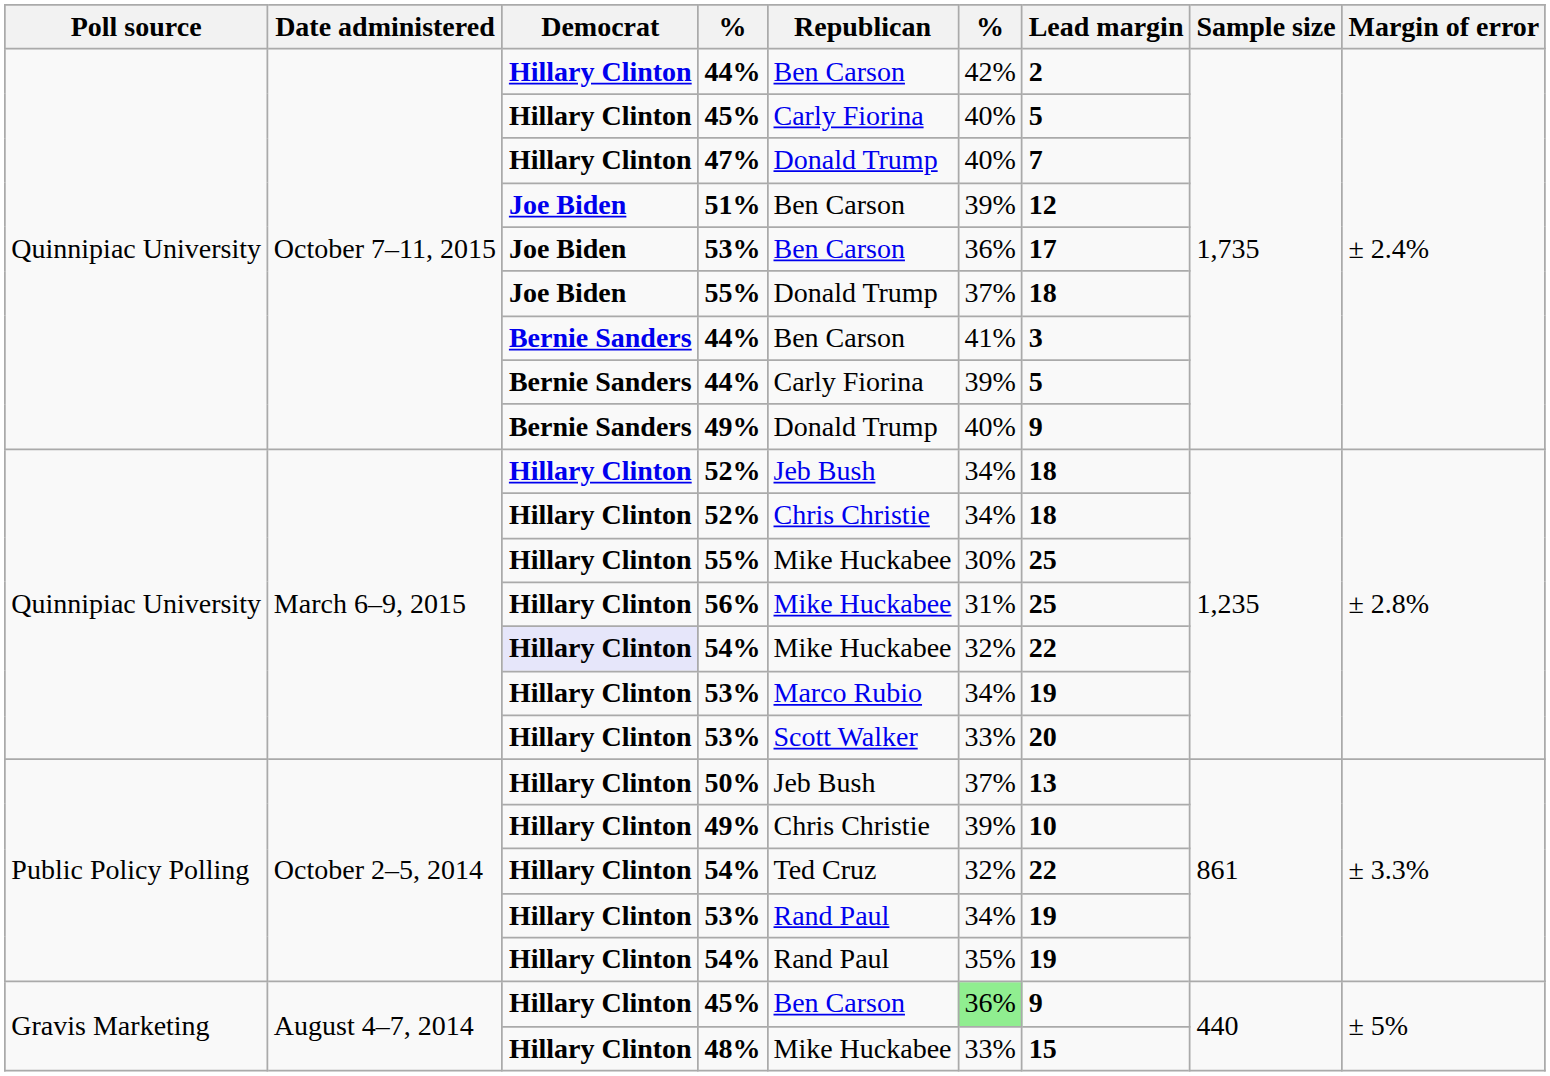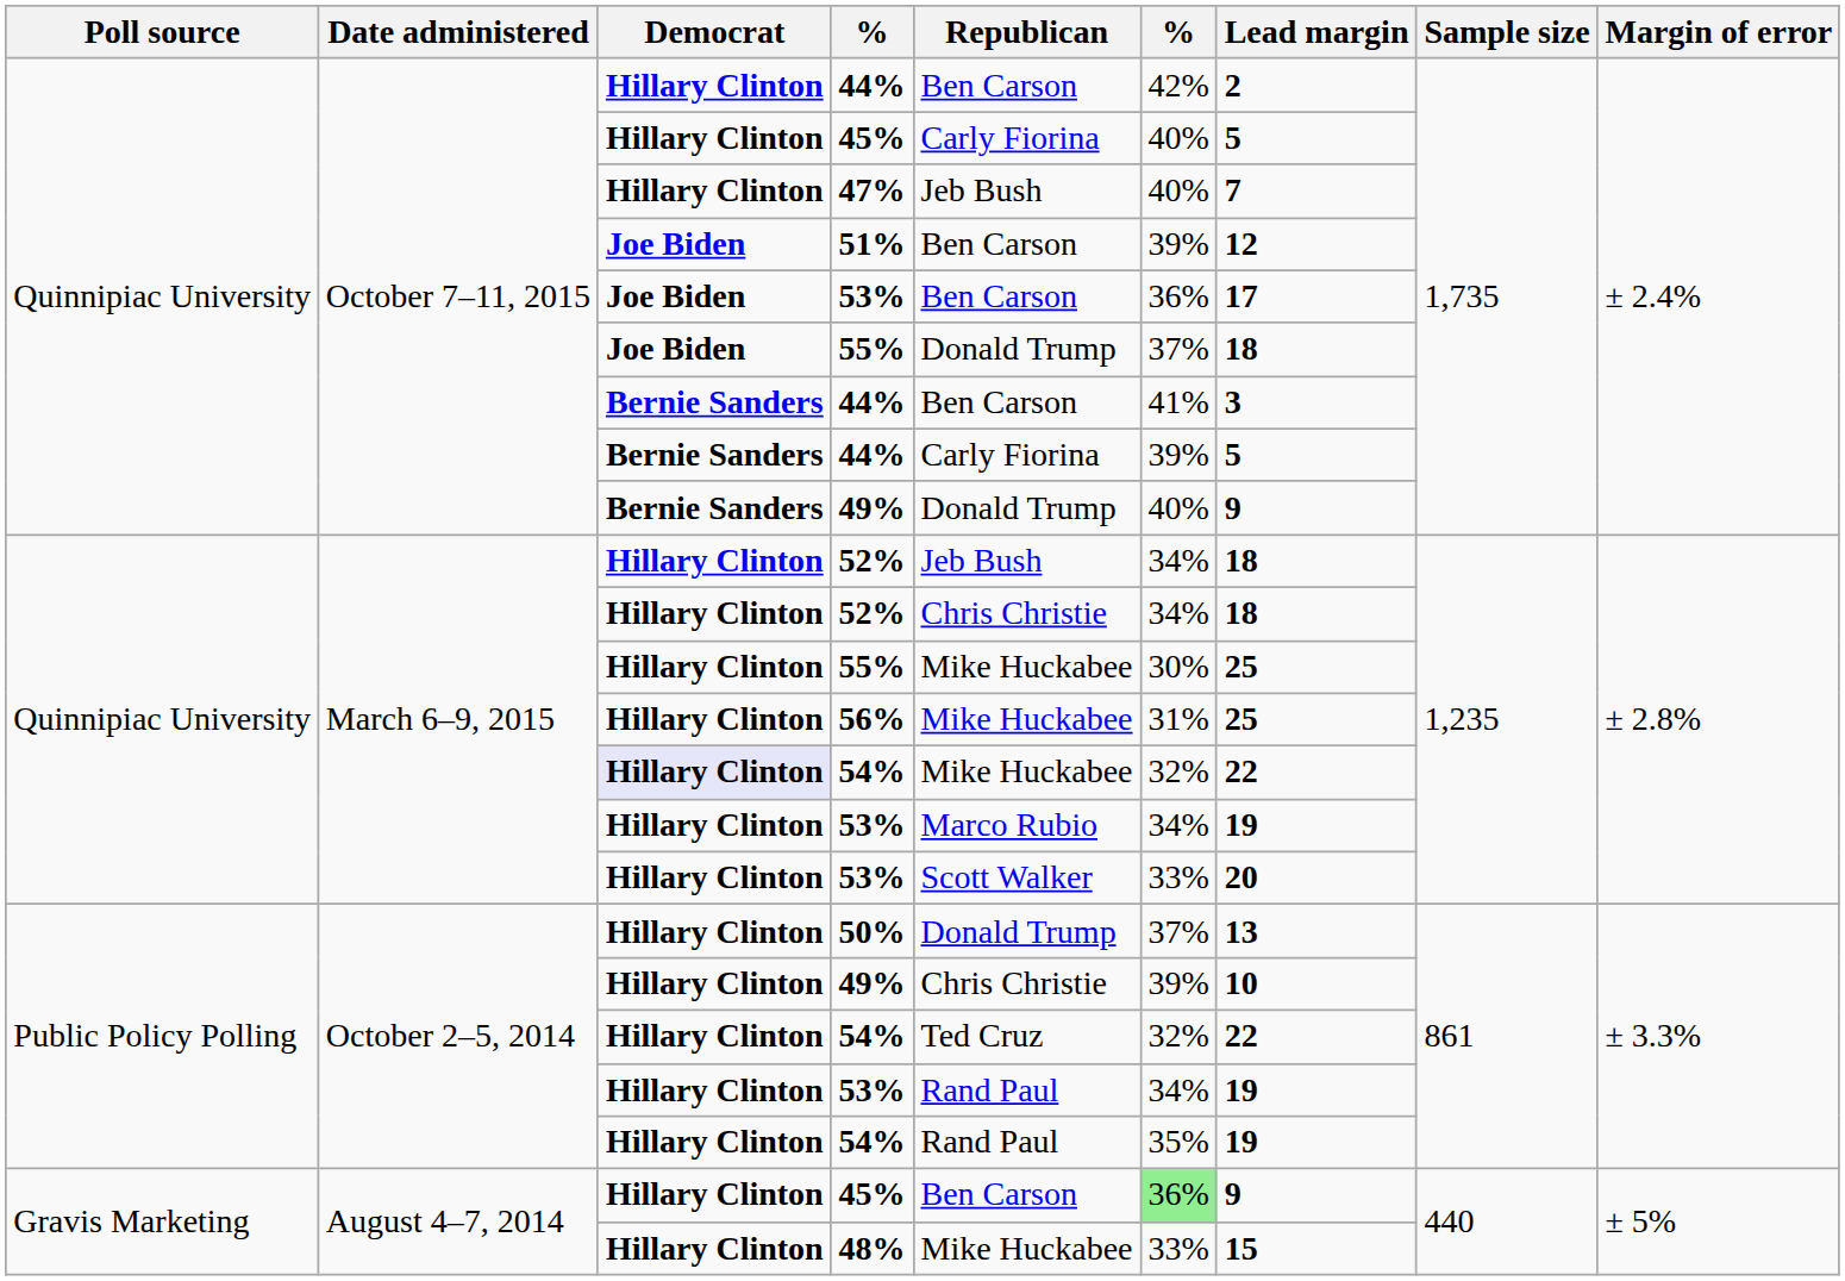 <table class="wikitable">
 <tr valign=bottom>
 <th>Poll source</th>
 <th>Date administered</th>
 <th>Democrat</th>
 <th>%</th>
 <th>Republican</th>
 <th>%</th>
 <th>Lead margin</th>
 <th>Sample size</th>
 <th>Margin of error</th>
 </tr>
 <tr>
 <td rowspan=9>Quinnipiac University</td>
 <td rowspan=9>October 7–11, 2015</td>
 <td><strong><a href='#'>Hillary Clinton</a></strong></td>
 <td><strong>44%</strong></td>
 <td><a href='#'>Ben Carson</a></td>
 <td>42%</td>
 <td><strong>2</strong></td>
 <td rowspan=9>1,735</td>
 <td rowspan=9>± 2.4%</td>
 </tr>
 <tr>
 <td><strong>Hillary Clinton</strong></td>
 <td><strong>45%</strong></td>
 <td><a href='#'>Carly Fiorina</a></td>
 <td>40%</td>
 <td><strong>5</strong></td>
 </tr>
 <tr>
 <td><strong>Hillary Clinton</strong></td>
 <td><strong>47%</strong></td>
-<td><a href='#'>Donald Trump</a></td>
+<td>Jeb Bush</td>
 <td>40%</td>
 <td><strong>7</strong></td>
 </tr>
 <tr>
 <td><strong><a href='#'>Joe Biden</a></strong></td>
 <td><strong>51%</strong></td>
 <td>Ben Carson</td>
 <td>39%</td>
 <td><strong>12</strong></td>
 </tr>
 <tr>
 <td><strong>Joe Biden</strong></td>
 <td><strong>53%</strong></td>
 <td><a href='#'>Ben Carson</a></td>
 <td>36%</td>
 <td><strong>17</strong></td>
 </tr>
 <tr>
 <td><strong>Joe Biden</strong></td>
 <td><strong>55%</strong></td>
 <td>Donald Trump</td>
 <td>37%</td>
 <td><strong>18</strong></td>
 </tr>
 <tr>
 <td><strong><a href='#'>Bernie Sanders</a></strong></td>
 <td><strong>44%</strong></td>
 <td>Ben Carson</td>
 <td>41%</td>
 <td><strong>3</strong></td>
 </tr>
 <tr>
 <td><strong>Bernie Sanders</strong></td>
 <td><strong>44%</strong></td>
 <td>Carly Fiorina</td>
 <td>39%</td>
 <td><strong>5</strong></td>
 </tr>
 <tr>
 <td><strong>Bernie Sanders</strong></td>
 <td><strong>49%</strong></td>
 <td>Donald Trump</td>
 <td>40%</td>
 <td><strong>9</strong></td>
 </tr>
 <tr>
 <td rowspan=7>Quinnipiac University</td>
 <td rowspan=7>March 6–9, 2015</td>
 <td><strong><a href='#'>Hillary Clinton</a></strong></td>
 <td><strong>52%</strong></td>
 <td><a href='#'>Jeb Bush</a></td>
 <td>34%</td>
 <td><strong>18</strong></td>
 <td rowspan=7>1,235</td>
 <td rowspan=7>± 2.8%</td>
 </tr>
 <tr>
 <td><strong>Hillary Clinton</strong></td>
 <td><strong>52%</strong></td>
 <td><a href='#'>Chris Christie</a></td>
 <td>34%</td>
 <td><strong>18</strong></td>
 </tr>
 <tr>
 <td><strong>Hillary Clinton</strong></td>
 <td><strong>55%</strong></td>
 <td>Mike Huckabee</td>
 <td>30%</td>
 <td><strong>25</strong></td>
 </tr>
 <tr>
 <td><strong>Hillary Clinton</strong></td>
 <td><strong>56%</strong></td>
 <td><a href='#'>Mike Huckabee</a></td>
 <td>31%</td>
 <td><strong>25</strong></td>
 </tr>
 <tr>
 <td style="background: lavender;"><strong>Hillary Clinton</strong></td>
 <td><strong>54%</strong></td>
 <td>Mike Huckabee</td>
 <td>32%</td>
 <td><strong>22</strong></td>
 </tr>
 <tr>
 <td><strong>Hillary Clinton</strong></td>
 <td><strong>53%</strong></td>
 <td><a href='#'>Marco Rubio</a></td>
 <td>34%</td>
 <td><strong>19</strong></td>
 </tr>
 <tr>
 <td><strong>Hillary Clinton</strong></td>
 <td><strong>53%</strong></td>
 <td><a href='#'>Scott Walker</a></td>
 <td>33%</td>
 <td><strong>20</strong></td>
 </tr>
 <tr>
 <td rowspan=5>Public Policy Polling</td>
 <td rowspan=5>October 2–5, 2014</td>
 <td><strong>Hillary Clinton</strong></td>
 <td><strong>50%</strong></td>
-<td>Jeb Bush</td>
+<td><a href='#'>Donald Trump</a></td>
 <td>37%</td>
 <td><strong>13</strong></td>
 <td rowspan=5>861</td>
 <td rowspan=5>± 3.3%</td>
 </tr>
 <tr>
 <td><strong>Hillary Clinton</strong></td>
 <td><strong>49%</strong></td>
 <td>Chris Christie</td>
 <td>39%</td>
 <td><strong>10</strong></td>
 </tr>
 <tr>
 <td><strong>Hillary Clinton</strong></td>
 <td><strong>54%</strong></td>
 <td>Ted Cruz</td>
 <td>32%</td>
 <td><strong>22</strong></td>
 </tr>
 <tr>
 <td><strong>Hillary Clinton</strong></td>
 <td><strong>53%</strong></td>
 <td><a href='#'>Rand Paul</a></td>
 <td>34%</td>
 <td><strong>19</strong></td>
 </tr>
 <tr>
 <td><strong>Hillary Clinton</strong></td>
 <td><strong>54%</strong></td>
 <td>Rand Paul</td>
 <td>35%</td>
 <td><strong>19</strong></td>
 </tr>
 <tr>
 <td rowspan=2>Gravis Marketing</td>
 <td rowspan=2>August 4–7, 2014</td>
 <td><strong>Hillary Clinton</strong></td>
 <td><strong>45%</strong></td>
 <td><a href='#'>Ben Carson</a></td>
 <td style="background: lightgreen;">36%</td>
 <td><strong>9</strong></td>
 <td rowspan=2>440</td>
 <td rowspan=2>± 5%</td>
 </tr>
 <tr>
 <td><strong>Hillary Clinton</strong></td>
 <td><strong>48%</strong></td>
 <td>Mike Huckabee</td>
 <td>33%</td>
 <td><strong>15</strong></td>
 </tr>
 </table>
